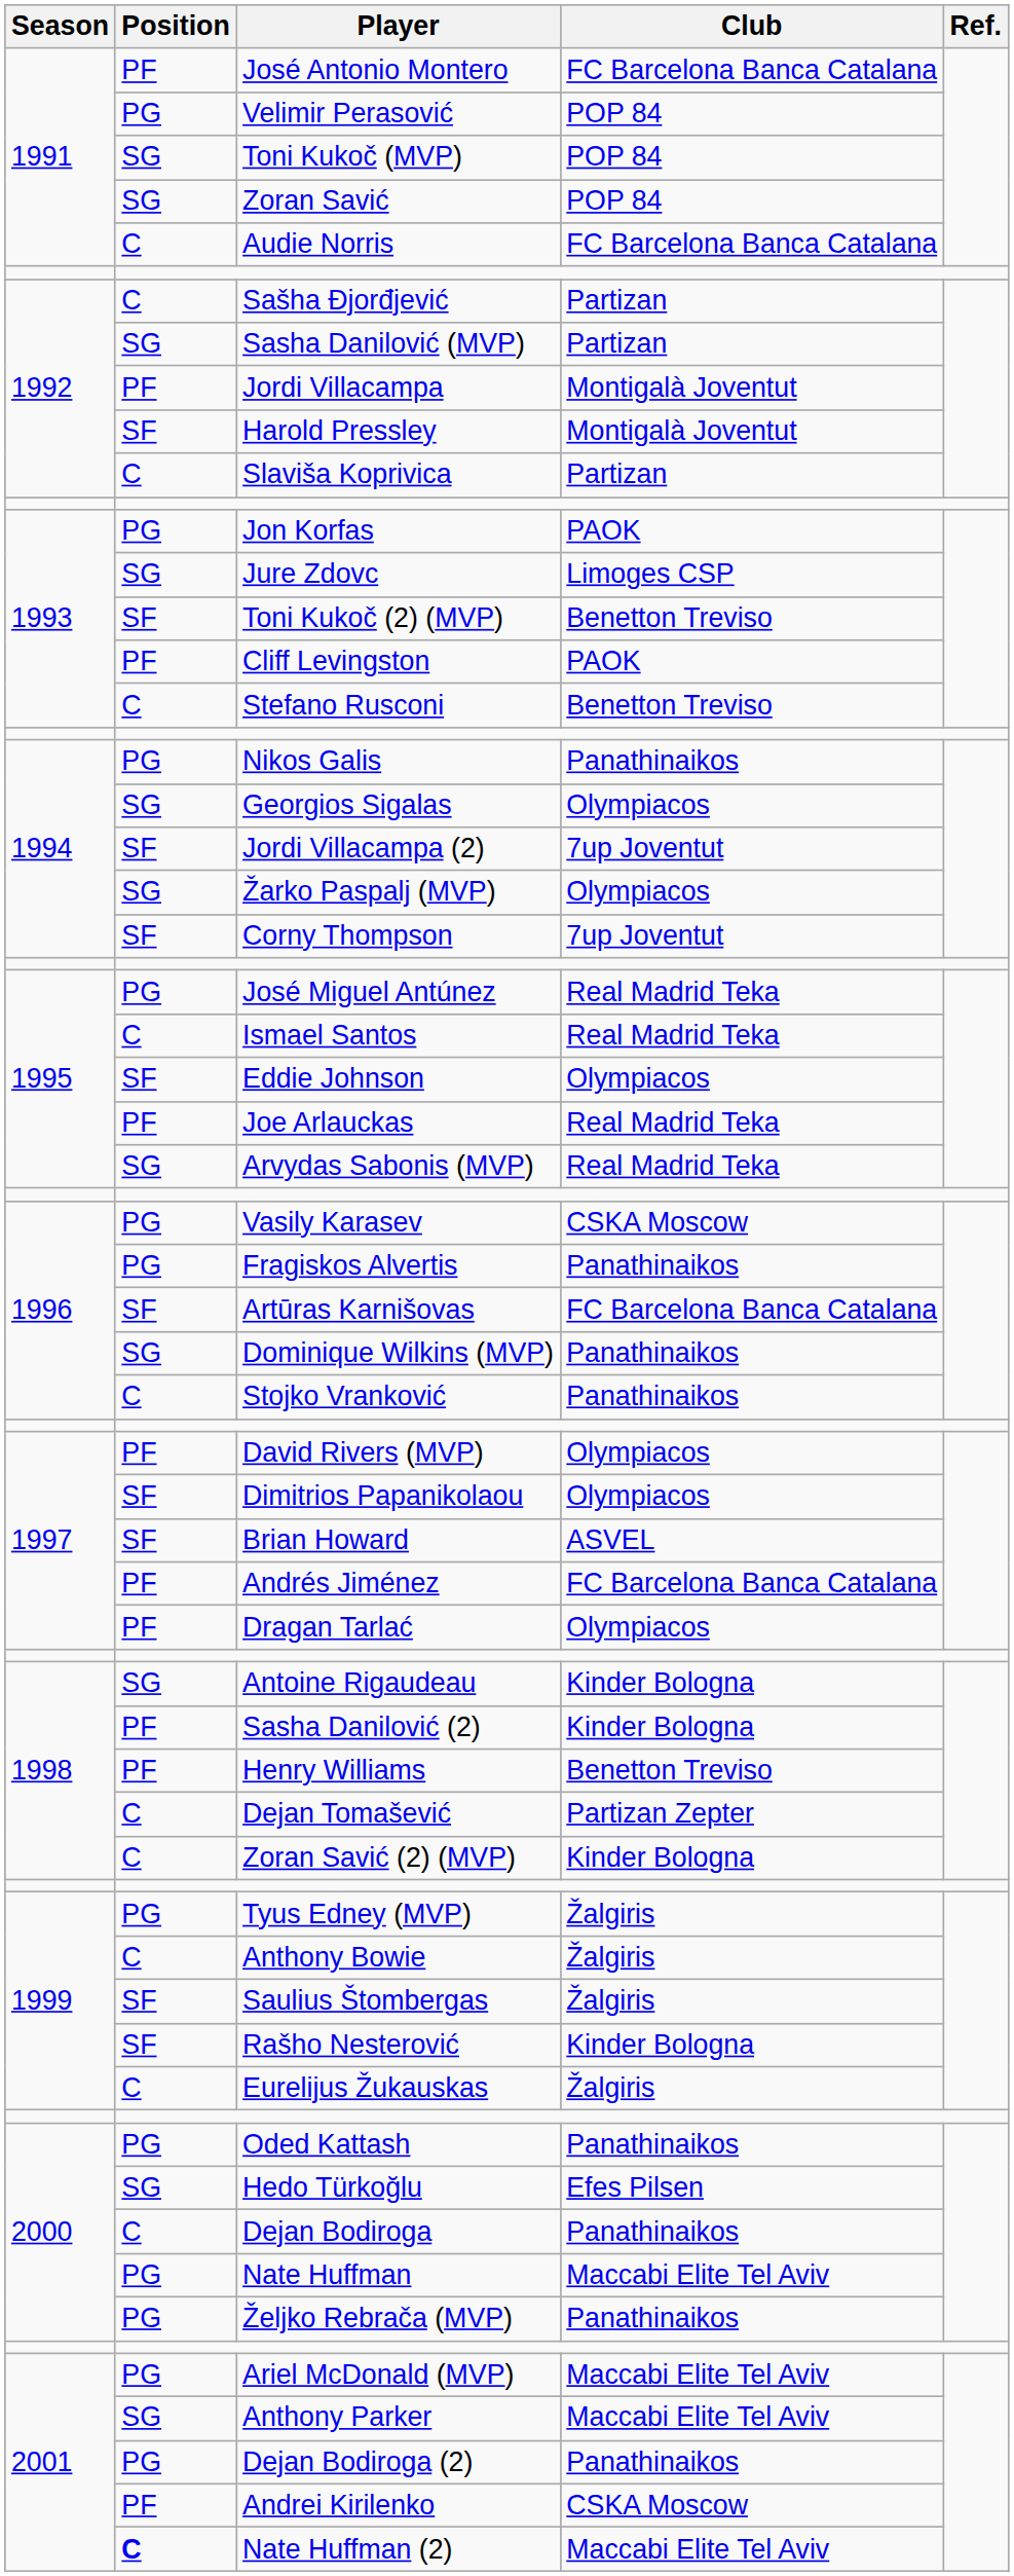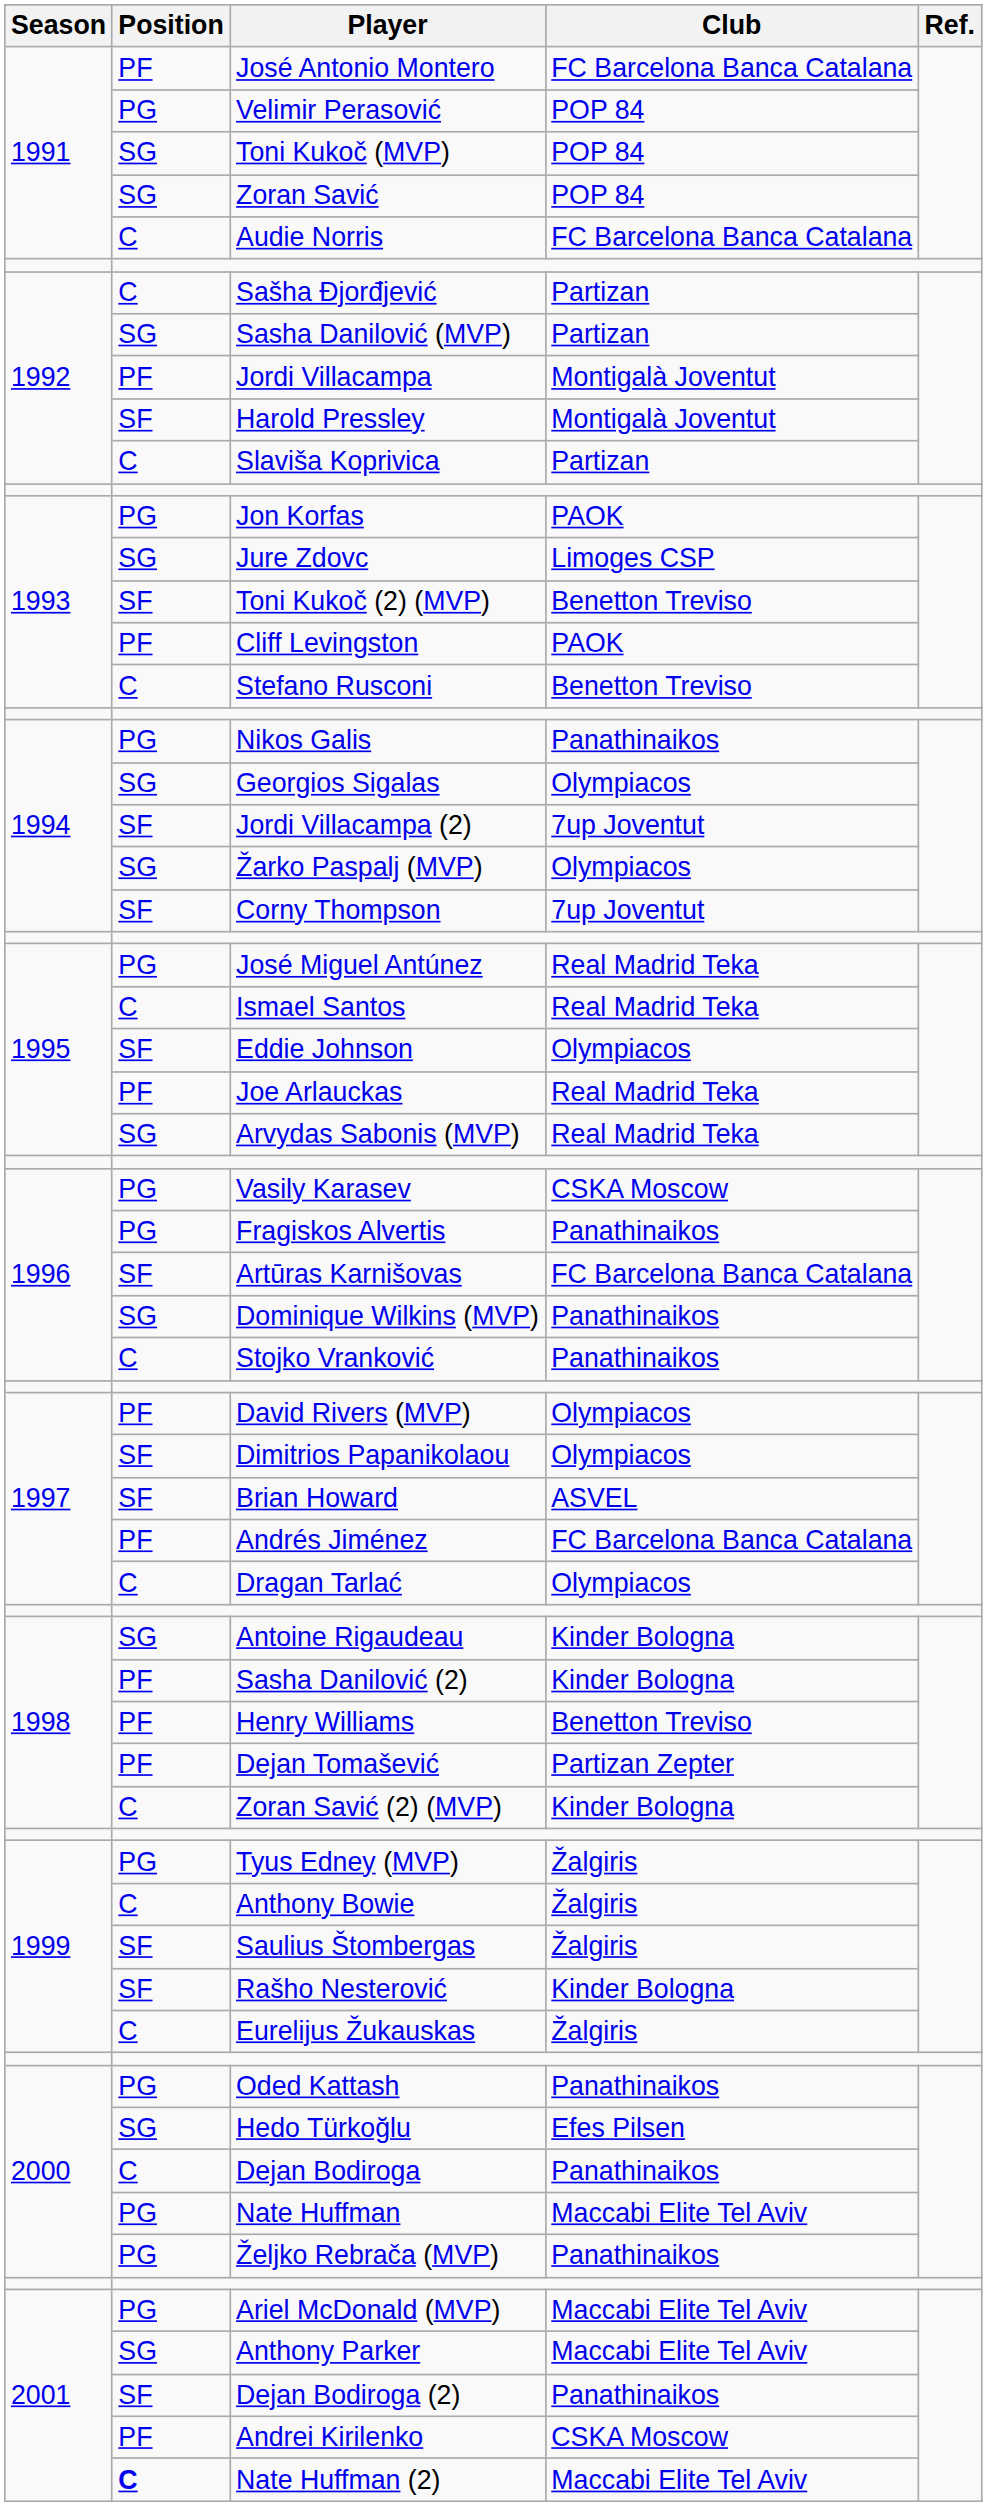 <table class="wikitable">
 <tr>
 <th>Season</th>
 <th>Position</th>
 <th>Player</th>
 <th>Club</th>
 <th>Ref.</th>
 </tr>
 <tr>
 <td rowspan="5"><a href='#'>1991</a></td>
 <td><a href='#'>PF</a></td>
 <td> <a href='#'>José Antonio Montero</a></td>
 <td> <a href='#'>FC Barcelona Banca Catalana</a></td>
 <td rowspan="5"></td>
 </tr>
 <tr>
 <td><a href='#'>PG</a></td>
 <td> <a href='#'>Velimir Perasović</a></td>
 <td> <a href='#'>POP 84</a></td>
 </tr>
 <tr>
 <td><a href='#'>SG</a></td>
 <td> <a href='#'>Toni Kukoč</a> (<a href='#'>MVP</a>)</td>
 <td> <a href='#'>POP 84</a></td>
 </tr>
 <tr>
 <td><a href='#'>SG</a></td>
 <td> <a href='#'>Zoran Savić</a></td>
 <td> <a href='#'>POP 84</a></td>
 </tr>
 <tr>
 <td><a href='#'>C</a></td>
 <td> <a href='#'>Audie Norris</a></td>
 <td> <a href='#'>FC Barcelona Banca Catalana</a></td>
 </tr>
 <tr>
 <td></td>
 </tr>
 <tr>
 <td rowspan="5"><a href='#'>1992</a></td>
 <td><a href='#'>C</a></td>
 <td> <a href='#'>Sašha Đjorđjević</a></td>
 <td> <a href='#'>Partizan</a></td>
 <td rowspan="5"></td>
 </tr>
 <tr>
 <td><a href='#'>SG</a></td>
 <td> <a href='#'>Sasha Danilović</a> (<a href='#'>MVP</a>)</td>
 <td> <a href='#'>Partizan</a></td>
 </tr>
 <tr>
 <td><a href='#'>PF</a></td>
 <td> <a href='#'>Jordi Villacampa</a></td>
 <td> <a href='#'>Montigalà Joventut</a></td>
 </tr>
 <tr>
 <td><a href='#'>SF</a></td>
 <td> <a href='#'>Harold Pressley</a></td>
 <td> <a href='#'>Montigalà Joventut</a></td>
 </tr>
 <tr>
 <td><a href='#'>C</a></td>
 <td> <a href='#'>Slaviša Koprivica</a></td>
 <td> <a href='#'>Partizan</a></td>
 </tr>
 <tr>
 <td></td>
 </tr>
 <tr>
 <td rowspan="5"><a href='#'>1993</a></td>
 <td><a href='#'>PG</a></td>
 <td> <a href='#'>Jon Korfas</a></td>
 <td> <a href='#'>PAOK</a></td>
 <td rowspan="5"></td>
 </tr>
 <tr>
 <td><a href='#'>SG</a></td>
 <td> <a href='#'>Jure Zdovc</a></td>
 <td> <a href='#'>Limoges CSP</a></td>
 </tr>
 <tr>
 <td><a href='#'>SF</a></td>
 <td> <a href='#'>Toni Kukoč</a> (2) (<a href='#'>MVP</a>)</td>
 <td> <a href='#'>Benetton Treviso</a></td>
 </tr>
 <tr>
 <td><a href='#'>PF</a></td>
 <td> <a href='#'>Cliff Levingston</a></td>
 <td> <a href='#'>PAOK</a></td>
 </tr>
 <tr>
 <td><a href='#'>C</a></td>
 <td> <a href='#'>Stefano Rusconi</a></td>
 <td> <a href='#'>Benetton Treviso</a></td>
 </tr>
 <tr>
 <td></td>
 </tr>
 <tr>
 <td rowspan="5"><a href='#'>1994</a></td>
 <td><a href='#'>PG</a></td>
 <td> <a href='#'>Nikos Galis</a></td>
 <td> <a href='#'>Panathinaikos</a></td>
 <td rowspan="5"></td>
 </tr>
 <tr>
 <td><a href='#'>SG</a></td>
 <td> <a href='#'>Georgios Sigalas</a></td>
 <td> <a href='#'>Olympiacos</a></td>
 </tr>
 <tr>
 <td><a href='#'>SF</a></td>
 <td> <a href='#'>Jordi Villacampa</a> (2)</td>
 <td> <a href='#'>7up Joventut</a></td>
 </tr>
 <tr>
 <td><a href='#'>SG</a></td>
 <td> <a href='#'>Žarko Paspalj</a> (<a href='#'>MVP</a>)</td>
 <td> <a href='#'>Olympiacos</a></td>
 </tr>
 <tr>
 <td><a href='#'>SF</a></td>
 <td> <a href='#'>Corny Thompson</a></td>
 <td> <a href='#'>7up Joventut</a></td>
 </tr>
 <tr>
 <td></td>
 </tr>
 <tr>
 <td rowspan="5"><a href='#'>1995</a></td>
 <td><a href='#'>PG</a></td>
 <td> <a href='#'>José Miguel Antúnez</a></td>
 <td> <a href='#'>Real Madrid Teka</a></td>
 <td rowspan="5"></td>
 </tr>
 <tr>
 <td><a href='#'>C</a></td>
 <td> <a href='#'>Ismael Santos</a></td>
 <td> <a href='#'>Real Madrid Teka</a></td>
 </tr>
 <tr>
 <td><a href='#'>SF</a></td>
 <td> <a href='#'>Eddie Johnson</a></td>
 <td> <a href='#'>Olympiacos</a></td>
 </tr>
 <tr>
 <td><a href='#'>PF</a></td>
 <td> <a href='#'>Joe Arlauckas</a></td>
 <td> <a href='#'>Real Madrid Teka</a></td>
 </tr>
 <tr>
 <td><a href='#'>SG</a></td>
 <td> <a href='#'>Arvydas Sabonis</a> (<a href='#'>MVP</a>)</td>
 <td> <a href='#'>Real Madrid Teka</a></td>
 </tr>
 <tr>
 <td></td>
 </tr>
 <tr>
 <td rowspan="5"><a href='#'>1996</a></td>
 <td><a href='#'>PG</a></td>
 <td> <a href='#'>Vasily Karasev</a></td>
 <td> <a href='#'>CSKA Moscow</a></td>
 <td rowspan="5"></td>
 </tr>
 <tr>
 <td><a href='#'>PG</a></td>
 <td> <a href='#'>Fragiskos Alvertis</a></td>
 <td> <a href='#'>Panathinaikos</a></td>
 </tr>
 <tr>
 <td><a href='#'>SF</a></td>
 <td> <a href='#'>Artūras Karnišovas</a></td>
 <td> <a href='#'>FC Barcelona Banca Catalana</a></td>
 </tr>
 <tr>
 <td><a href='#'>SG</a></td>
 <td> <a href='#'>Dominique Wilkins</a> (<a href='#'>MVP</a>)</td>
 <td> <a href='#'>Panathinaikos</a></td>
 </tr>
 <tr>
 <td><a href='#'>C</a></td>
 <td> <a href='#'>Stojko Vranković</a></td>
 <td> <a href='#'>Panathinaikos</a></td>
 </tr>
 <tr>
 <td></td>
 </tr>
 <tr>
 <td rowspan="5"><a href='#'>1997</a></td>
 <td><a href='#'>PF</a></td>
 <td> <a href='#'>David Rivers</a> (<a href='#'>MVP</a>)</td>
 <td> <a href='#'>Olympiacos</a></td>
 <td rowspan="5"></td>
 </tr>
 <tr>
 <td><a href='#'>SF</a></td>
 <td> <a href='#'>Dimitrios Papanikolaou</a></td>
 <td> <a href='#'>Olympiacos</a></td>
 </tr>
 <tr>
 <td><a href='#'>SF</a></td>
 <td> <a href='#'>Brian Howard</a></td>
 <td> <a href='#'>ASVEL</a></td>
 </tr>
 <tr>
 <td><a href='#'>PF</a></td>
 <td> <a href='#'>Andrés Jiménez</a></td>
 <td> <a href='#'>FC Barcelona Banca Catalana</a></td>
 </tr>
 <tr>
-<td><a href='#'>PF</a></td>
+<td><a href='#'>C</a></td>
 <td>  <a href='#'>Dragan Tarlać</a></td>
 <td> <a href='#'>Olympiacos</a></td>
 </tr>
 <tr>
 <td></td>
 </tr>
 <tr>
 <td rowspan="5"><a href='#'>1998</a></td>
 <td><a href='#'>SG</a></td>
 <td> <a href='#'>Antoine Rigaudeau</a></td>
 <td> <a href='#'>Kinder Bologna</a></td>
 <td rowspan="5"></td>
 </tr>
 <tr>
 <td><a href='#'>PF</a></td>
 <td> <a href='#'>Sasha Danilović</a> (2)</td>
 <td> <a href='#'>Kinder Bologna</a></td>
 </tr>
 <tr>
 <td><a href='#'>PF</a></td>
 <td> <a href='#'>Henry Williams</a></td>
 <td> <a href='#'>Benetton Treviso</a></td>
 </tr>
 <tr>
-<td><a href='#'>C</a></td>
+<td><a href='#'>PF</a></td>
 <td> <a href='#'>Dejan Tomašević</a></td>
 <td> <a href='#'>Partizan Zepter</a></td>
 </tr>
 <tr>
 <td><a href='#'>C</a></td>
 <td> <a href='#'>Zoran Savić</a> (2) (<a href='#'>MVP</a>)</td>
 <td> <a href='#'>Kinder Bologna</a></td>
 </tr>
 <tr>
 <td></td>
 </tr>
 <tr>
 <td rowspan="5"><a href='#'>1999</a></td>
 <td><a href='#'>PG</a></td>
 <td> <a href='#'>Tyus Edney</a> (<a href='#'>MVP</a>)</td>
 <td> <a href='#'>Žalgiris</a></td>
 <td rowspan="5"></td>
 </tr>
 <tr>
 <td><a href='#'>C</a></td>
 <td> <a href='#'>Anthony Bowie</a></td>
 <td> <a href='#'>Žalgiris</a></td>
 </tr>
 <tr>
 <td><a href='#'>SF</a></td>
 <td> <a href='#'>Saulius Štombergas</a></td>
 <td> <a href='#'>Žalgiris</a></td>
 </tr>
 <tr>
 <td><a href='#'>SF</a></td>
 <td>  <a href='#'>Rašho Nesterović</a></td>
 <td> <a href='#'>Kinder Bologna</a></td>
 </tr>
 <tr>
 <td><a href='#'>C</a></td>
 <td> <a href='#'>Eurelijus Žukauskas</a></td>
 <td> <a href='#'>Žalgiris</a></td>
 </tr>
 <tr>
 <td></td>
 </tr>
 <tr>
 <td rowspan="5"><a href='#'>2000</a></td>
 <td><a href='#'>PG</a></td>
 <td> <a href='#'>Oded Kattash</a></td>
 <td> <a href='#'>Panathinaikos</a></td>
 <td rowspan="5"></td>
 </tr>
 <tr>
 <td><a href='#'>SG</a></td>
 <td> <a href='#'>Hedo Türkoğlu</a></td>
 <td> <a href='#'>Efes Pilsen</a></td>
 </tr>
 <tr>
 <td><a href='#'>C</a></td>
 <td> <a href='#'>Dejan Bodiroga</a></td>
 <td> <a href='#'>Panathinaikos</a></td>
 </tr>
 <tr>
 <td><a href='#'>PG</a></td>
 <td> <a href='#'>Nate Huffman</a></td>
 <td> <a href='#'>Maccabi Elite Tel Aviv</a></td>
 </tr>
 <tr>
 <td><a href='#'>PG</a></td>
 <td> <a href='#'>Željko Rebrača</a> (<a href='#'>MVP</a>)</td>
 <td> <a href='#'>Panathinaikos</a></td>
 </tr>
 <tr>
 <td></td>
 </tr>
 <tr>
 <td rowspan="5"><a href='#'>2001</a> </td>
 <td><a href='#'>PG</a></td>
 <td>  <a href='#'>Ariel McDonald</a> (<a href='#'>MVP</a>)</td>
 <td> <a href='#'>Maccabi Elite Tel Aviv</a></td>
 <td rowspan="5"></td>
 </tr>
 <tr>
 <td><a href='#'>SG</a></td>
 <td> <a href='#'>Anthony Parker</a></td>
 <td> <a href='#'>Maccabi Elite Tel Aviv</a></td>
 </tr>
 <tr>
-<td><a href='#'>PG</a></td>
+<td><a href='#'>SF</a></td>
 <td> <a href='#'>Dejan Bodiroga</a> (2)</td>
 <td> <a href='#'>Panathinaikos</a></td>
 </tr>
 <tr>
 <td><a href='#'>PF</a></td>
 <td> <a href='#'>Andrei Kirilenko</a></td>
 <td> <a href='#'>CSKA Moscow</a></td>
 </tr>
 <tr>
 <td><strong><a href='#'>C</a></strong></td>
 <td> <a href='#'>Nate Huffman</a> (2)</td>
 <td> <a href='#'>Maccabi Elite Tel Aviv</a></td>
 </tr>
 <tr>
 </tr>
 </table>
